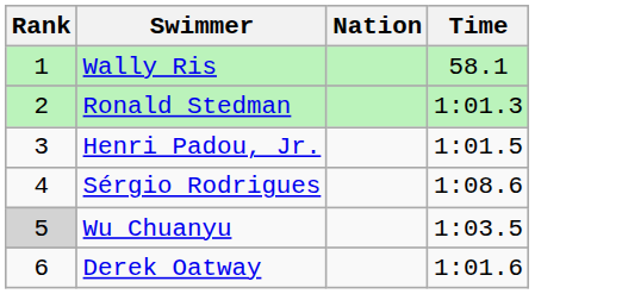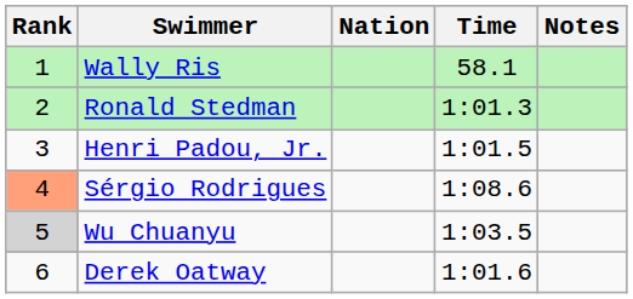 <table class="wikitable sortable" style="text-align:center">
 <tr>
 <th>Rank</th>
 <th>Swimmer</th>
 <th>Nation</th>
 <th>Time</th>
+<th>Notes</th>
 </tr>
 <tr bgcolor=bbf3bb>
 <td>1</td>
 <td align=left><a href='#'>Wally Ris</a></td>
 <td align=left></td>
 <td data-sort-value=0:58.1>58.1</td>
+<td></td>
 </tr>
 <tr bgcolor=bbf3bb>
 <td>2</td>
 <td align=left><a href='#'>Ronald Stedman</a></td>
 <td align=left></td>
 <td>1:01.3</td>
+<td></td>
 </tr>
 <tr>
 <td>3</td>
 <td align=left><a href='#'>Henri Padou, Jr.</a></td>
 <td align=left></td>
 <td>1:01.5</td>
+<td></td>
 </tr>
 <tr>
-<td>4</td>
+<td style="background: lightsalmon;">4</td>
 <td align=left><a href='#'>Sérgio Rodrigues</a></td>
 <td align=left></td>
 <td>1:08.6</td>
+<td></td>
 </tr>
 <tr>
 <td style="background: lightgrey;">5</td>
 <td align=left><a href='#'>Wu Chuanyu</a></td>
 <td align=left></td>
 <td>1:03.5</td>
+<td></td>
 </tr>
 <tr>
 <td>6</td>
 <td align=left><a href='#'>Derek Oatway</a></td>
 <td align=left></td>
 <td>1:01.6</td>
+<td></td>
 </tr>
 </table>
